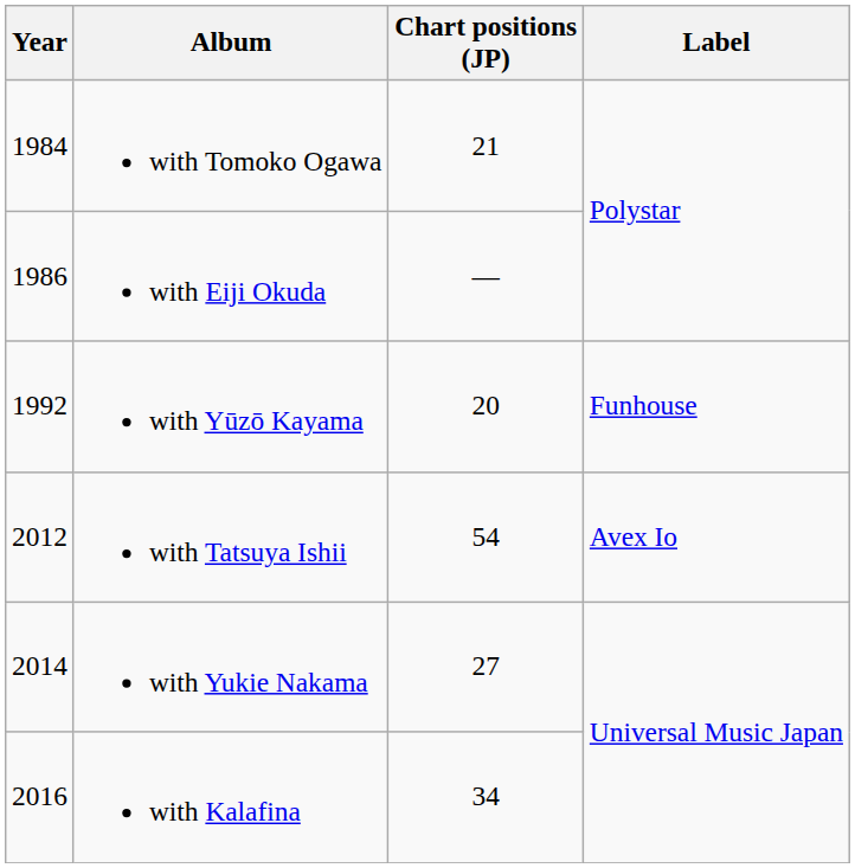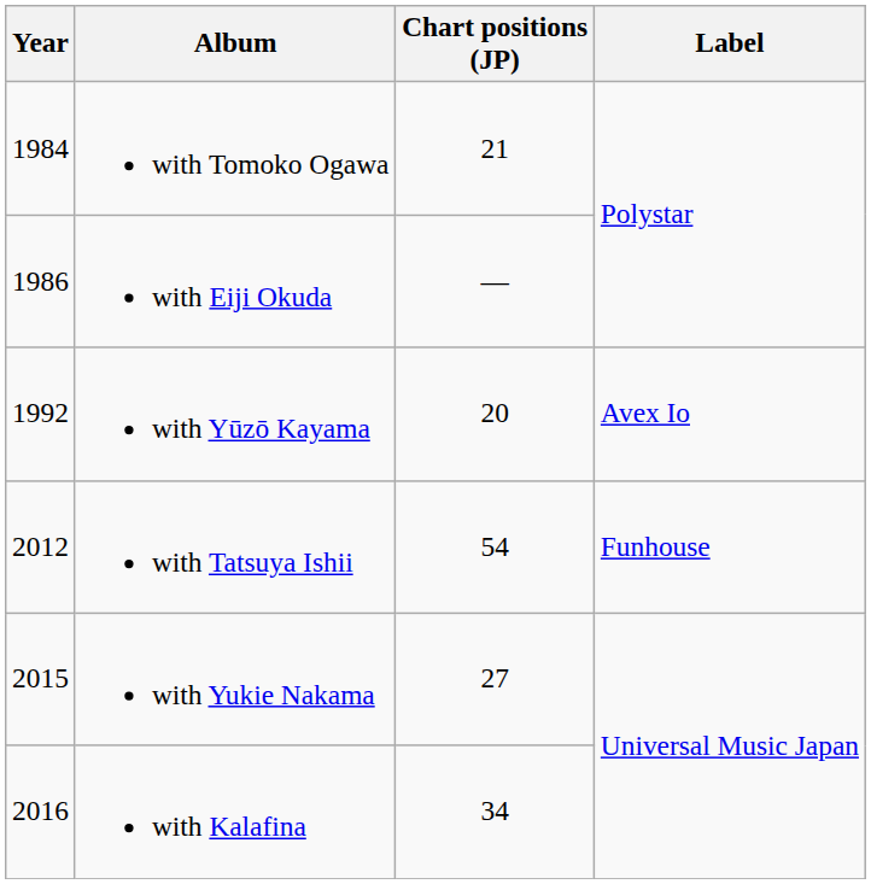 <table class="wikitable">
 <tr>
 <th>Year</th>
 <th>Album</th>
 <th>Chart positions<br>(JP)</th>
 <th>Label</th>
 </tr>
 <tr>
 <td>1984</td>
 <td><br><ul><li>with Tomoko Ogawa</li></ul></td>
 <td align="center">21</td>
 <td rowspan="2"><a href='#'>Polystar</a></td>
 </tr>
 <tr>
 <td>1986</td>
 <td><br><ul><li>with <a href='#'>Eiji Okuda</a></li></ul></td>
 <td align="center">—</td>
 </tr>
 <tr>
 <td>1992</td>
 <td><br><ul><li>with <a href='#'>Yūzō Kayama</a></li></ul></td>
 <td align="center">20</td>
-<td><a href='#'>Funhouse</a></td>
+<td><a href='#'>Avex Io</a></td>
 </tr>
 <tr>
 <td>2012</td>
 <td><br><ul><li>with <a href='#'>Tatsuya Ishii</a></li></ul></td>
 <td align="center">54</td>
-<td><a href='#'>Avex Io</a></td>
+<td><a href='#'>Funhouse</a></td>
 </tr>
 <tr>
-<td>2014</td>
+<td>2015</td>
 <td><br><ul><li>with <a href='#'>Yukie Nakama</a></li></ul></td>
 <td align="center">27</td>
 <td rowspan="2"><a href='#'>Universal Music Japan</a></td>
 </tr>
 <tr>
 <td>2016</td>
 <td><br><ul><li>with <a href='#'>Kalafina</a></li></ul></td>
 <td align="center">34</td>
 </tr>
 </table>
